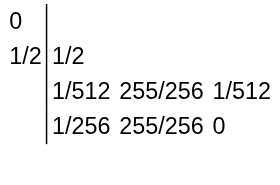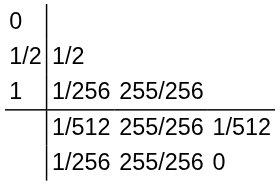 <table cellpadding="3px" cellspacing="0px">
 <tr>
 <td width="20px"></td>
 <td style="border-right:1px solid;">0</td>
 </tr>
 <tr>
 <td></td>
 <td style="border-right:1px solid;">1/2</td>
 <td>1/2</td>
+</tr>
+<tr>
+<td></td>
+<td style="border-right:1px solid; border-bottom:1px solid;">1</td>
+<td style="border-bottom:1px solid;">1/256</td>
+<td style="border-bottom:1px solid;">255/256</td>
+<td style="border-bottom:1px solid;"></td>
 </tr>
 <tr>
 <td></td>
 <td style="border-right:1px solid;"></td>
 <td>1/512</td>
 <td>255/256</td>
 <td>1/512</td>
 </tr>
 <tr>
 <td></td>
 <td style="border-right:1px solid;"></td>
 <td>1/256</td>
 <td>255/256</td>
 <td>0</td>
 </tr>
 </table>
